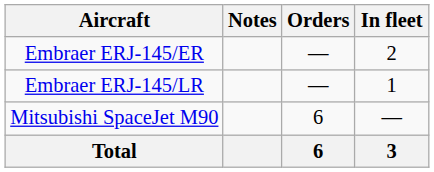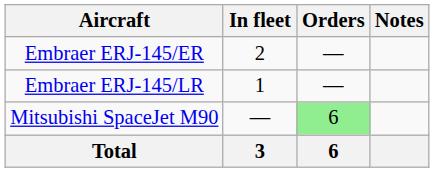 <table class="wikitable" style="border-collapse:collapse;text-align:center;margin:auto;">
 <tr>
 <th>Aircraft</th>
+<th width="50pt">In fleet</th>
+<th width="50pt">Orders</th>
 <th>Notes</th>
-<th width="50pt">Orders</th>
-<th width="50pt">In fleet</th>
 </tr>
 <tr>
 <td><a href='#'>Embraer ERJ-145/ER</a></td>
+<td>2</td>
+<td>—</td>
 <td></td>
-<td>—</td>
-<td>2</td>
 </tr>
 <tr>
 <td><a href='#'>Embraer ERJ-145/LR</a></td>
+<td>1</td>
+<td>—</td>
 <td></td>
-<td>—</td>
-<td>1</td>
 </tr>
 <tr>
 <td><a href='#'>Mitsubishi SpaceJet M90</a></td>
+<td>—</td>
+<td style="background: lightgreen;">6</td>
 <td></td>
-<td>6</td>
-<td>—</td>
 </tr>
 <tr>
 <th>Total</th>
+<th>3</th>
+<th>6</th>
 <th></th>
-<th>6</th>
-<th>3</th>
 </tr>
 </table>
